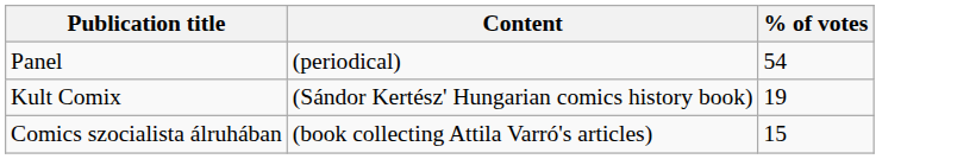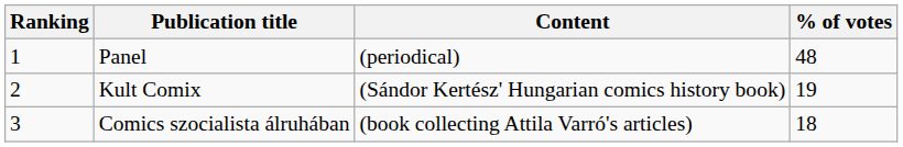 <table | class="wikitable">
 <tr valign="top">
+<th><strong>Ranking</strong></th>
 <th><strong>Publication title</strong></th>
 <th><strong>Content</strong></th>
 <th><strong>% of votes</strong></th>
 </tr>
 <tr>
+<td>1</td>
 <td>Panel</td>
 <td>(periodical)</td>
-<td>54</td>
+<td>48</td>
 </tr>
 <tr>
+<td>2</td>
 <td>Kult Comix</td>
 <td>(Sándor Kertész' Hungarian comics history book)</td>
 <td>19</td>
 </tr>
 <tr>
+<td>3</td>
 <td>Comics szocialista álruhában</td>
 <td>(book collecting Attila Varró's articles)</td>
-<td>15</td>
+<td>18</td>
 </tr>
 </table>
